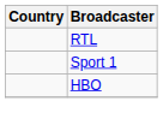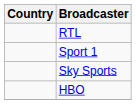 <table class="wikitable">
 <tr>
 <th align=center>Country</th>
 <th align=center>Broadcaster</th>
 </tr>
 <tr>
 <td></td>
 <td><a href='#'>RTL</a></td>
 </tr>
 <tr>
 <td></td>
 <td><a href='#'>Sport 1</a></td>
 </tr>
 <tr>
 <td></td>
+<td><a href='#'>Sky Sports</a></td>
+</tr>
+<tr>
+<td></td>
 <td><a href='#'>HBO</a></td>
 </tr>
 <tr>
 </tr>
 </table>
